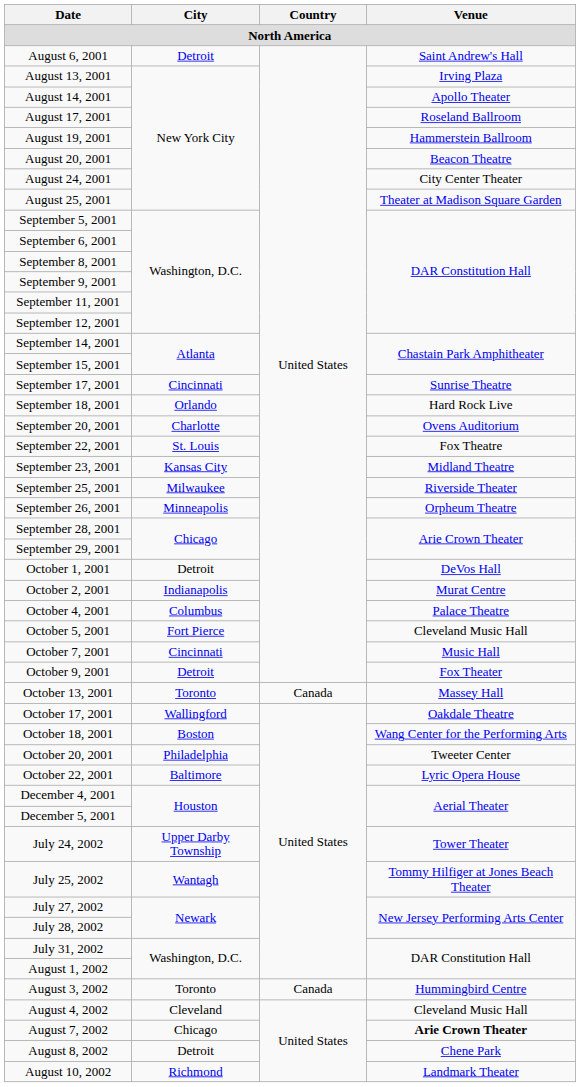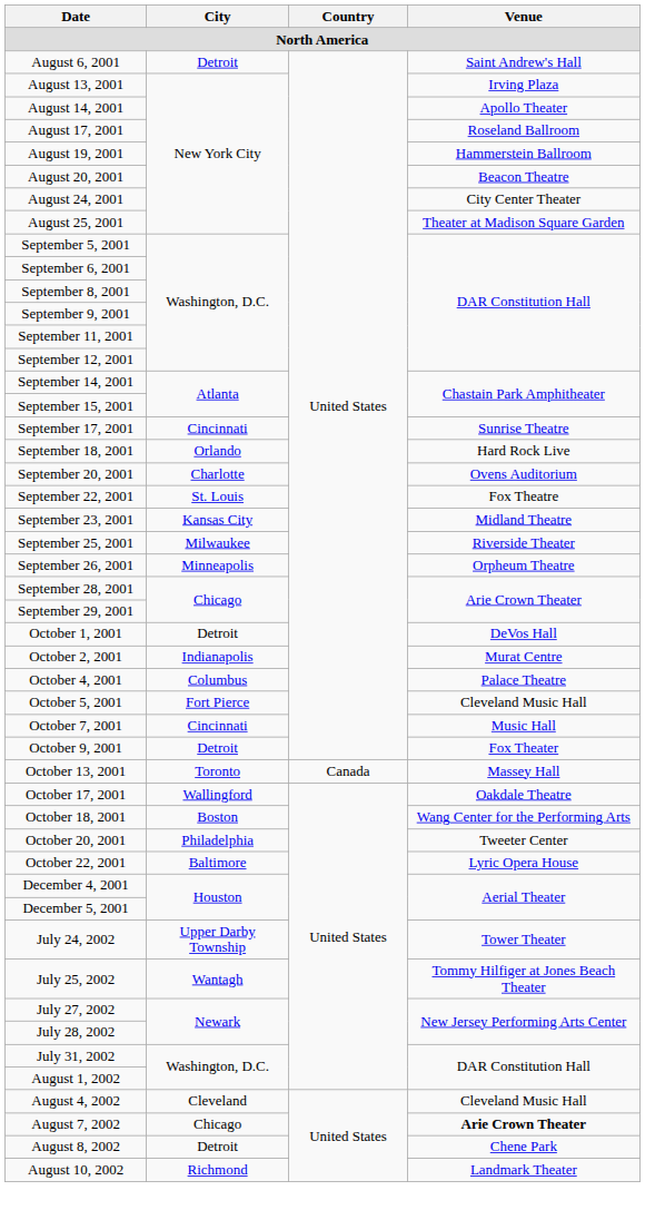 <table class="wikitable" style="text-align:center;">
 <tr>
 <th width="150">Date</th>
 <th width="150">City</th>
 <th width="125">Country</th>
 <th width="250">Venue</th>
 </tr>
 <tr bgcolor="#DDDDDD">
 <td colspan="4"><strong>North America</strong></td>
 </tr>
 <tr>
 <td>August 6, 2001</td>
 <td><a href='#'>Detroit</a></td>
 <td rowspan="31">United States</td>
 <td><a href='#'>Saint Andrew's Hall</a></td>
 </tr>
 <tr>
 <td>August 13, 2001</td>
 <td rowspan="7">New York City</td>
 <td><a href='#'>Irving Plaza</a></td>
 </tr>
 <tr>
 <td>August 14, 2001</td>
 <td><a href='#'>Apollo Theater</a></td>
 </tr>
 <tr>
 <td>August 17, 2001</td>
 <td><a href='#'>Roseland Ballroom</a></td>
 </tr>
 <tr>
 <td>August 19, 2001</td>
 <td><a href='#'>Hammerstein Ballroom</a></td>
 </tr>
 <tr>
 <td>August 20, 2001</td>
 <td><a href='#'>Beacon Theatre</a></td>
 </tr>
 <tr>
 <td>August 24, 2001</td>
 <td>City Center Theater</td>
 </tr>
 <tr>
 <td>August 25, 2001</td>
 <td><a href='#'>Theater at Madison Square Garden</a></td>
 </tr>
 <tr>
 <td>September 5, 2001</td>
 <td rowspan="6">Washington, D.C.</td>
 <td rowspan="6"><a href='#'>DAR Constitution Hall</a></td>
 </tr>
 <tr>
 <td>September 6, 2001</td>
 </tr>
 <tr>
 <td>September 8, 2001</td>
 </tr>
 <tr>
 <td>September 9, 2001</td>
 </tr>
 <tr>
 <td>September 11, 2001</td>
 </tr>
 <tr>
 <td>September 12, 2001</td>
 </tr>
 <tr>
 <td>September 14, 2001</td>
 <td rowspan="2"><a href='#'>Atlanta</a></td>
 <td rowspan="2"><a href='#'>Chastain Park Amphitheater</a></td>
 </tr>
 <tr>
 <td>September 15, 2001</td>
 </tr>
 <tr>
 <td>September 17, 2001</td>
 <td><a href='#'>Cincinnati</a></td>
 <td><a href='#'>Sunrise Theatre</a></td>
 </tr>
 <tr>
 <td>September 18, 2001</td>
 <td><a href='#'>Orlando</a></td>
 <td>Hard Rock Live</td>
 </tr>
 <tr>
 <td>September 20, 2001</td>
 <td><a href='#'>Charlotte</a></td>
 <td><a href='#'>Ovens Auditorium</a></td>
 </tr>
 <tr>
 <td>September 22, 2001</td>
 <td><a href='#'>St. Louis</a></td>
 <td>Fox Theatre</td>
 </tr>
 <tr>
 <td>September 23, 2001</td>
 <td><a href='#'>Kansas City</a></td>
 <td><a href='#'>Midland Theatre</a></td>
 </tr>
 <tr>
 <td>September 25, 2001</td>
 <td><a href='#'>Milwaukee</a></td>
 <td><a href='#'>Riverside Theater</a></td>
 </tr>
 <tr>
 <td>September 26, 2001</td>
 <td><a href='#'>Minneapolis</a></td>
 <td><a href='#'>Orpheum Theatre</a></td>
 </tr>
 <tr>
 <td>September 28, 2001</td>
 <td rowspan="2"><a href='#'>Chicago</a></td>
 <td rowspan="2"><a href='#'>Arie Crown Theater</a></td>
 </tr>
 <tr>
 <td>September 29, 2001</td>
 </tr>
 <tr>
 <td>October 1, 2001</td>
 <td>Detroit</td>
 <td><a href='#'>DeVos Hall</a></td>
 </tr>
 <tr>
 <td>October 2, 2001</td>
 <td><a href='#'>Indianapolis</a></td>
 <td><a href='#'>Murat Centre</a></td>
 </tr>
 <tr>
 <td>October 4, 2001</td>
 <td><a href='#'>Columbus</a></td>
 <td><a href='#'>Palace Theatre</a></td>
 </tr>
 <tr>
 <td>October 5, 2001</td>
 <td><a href='#'>Fort Pierce</a></td>
 <td>Cleveland Music Hall</td>
 </tr>
 <tr>
 <td>October 7, 2001</td>
 <td><a href='#'>Cincinnati</a></td>
 <td><a href='#'>Music Hall</a></td>
 </tr>
 <tr>
 <td>October 9, 2001</td>
 <td><a href='#'>Detroit</a></td>
 <td><a href='#'>Fox Theater</a></td>
 </tr>
 <tr>
 <td>October 13, 2001</td>
 <td><a href='#'>Toronto</a></td>
 <td>Canada</td>
 <td><a href='#'>Massey Hall</a></td>
 </tr>
 <tr>
 <td>October 17, 2001</td>
 <td><a href='#'>Wallingford</a></td>
 <td rowspan="12">United States</td>
 <td><a href='#'>Oakdale Theatre</a></td>
 </tr>
 <tr>
 <td>October 18, 2001</td>
 <td><a href='#'>Boston</a></td>
 <td><a href='#'>Wang Center for the Performing Arts</a></td>
 </tr>
 <tr>
 <td>October 20, 2001</td>
 <td><a href='#'>Philadelphia</a></td>
 <td>Tweeter Center</td>
 </tr>
 <tr>
 <td>October 22, 2001</td>
 <td><a href='#'>Baltimore</a></td>
 <td><a href='#'>Lyric Opera House</a></td>
 </tr>
 <tr>
 <td>December 4, 2001</td>
 <td rowspan="2"><a href='#'>Houston</a></td>
 <td rowspan="2"><a href='#'>Aerial Theater</a></td>
 </tr>
 <tr>
 <td>December 5, 2001</td>
 </tr>
 <tr>
 <td>July 24, 2002</td>
 <td><a href='#'>Upper Darby Township</a></td>
 <td><a href='#'>Tower Theater</a></td>
 </tr>
 <tr>
 <td>July 25, 2002</td>
 <td><a href='#'>Wantagh</a></td>
 <td><a href='#'>Tommy Hilfiger at Jones Beach Theater</a></td>
 </tr>
 <tr>
 <td>July 27, 2002</td>
 <td rowspan="2"><a href='#'>Newark</a></td>
 <td rowspan="2"><a href='#'>New Jersey Performing Arts Center</a></td>
 </tr>
 <tr>
 <td>July 28, 2002</td>
 </tr>
 <tr>
 <td>July 31, 2002</td>
 <td rowspan="2">Washington, D.C.</td>
 <td rowspan="2">DAR Constitution Hall</td>
 </tr>
 <tr>
 <td>August 1, 2002</td>
 </tr>
 <tr>
-<td>August 3, 2002</td>
-<td>Toronto</td>
-<td>Canada</td>
-<td><a href='#'>Hummingbird Centre</a></td>
-</tr>
-<tr>
 <td>August 4, 2002</td>
 <td>Cleveland</td>
 <td rowspan="4">United States</td>
 <td>Cleveland Music Hall</td>
 </tr>
 <tr>
 <td>August 7, 2002</td>
 <td>Chicago</td>
 <td><strong>Arie Crown Theater</strong></td>
 </tr>
 <tr>
 <td>August 8, 2002</td>
 <td>Detroit</td>
 <td><a href='#'>Chene Park</a></td>
 </tr>
 <tr>
 <td>August 10, 2002</td>
 <td><a href='#'>Richmond</a></td>
 <td><a href='#'>Landmark Theater</a></td>
 </tr>
 </table>
